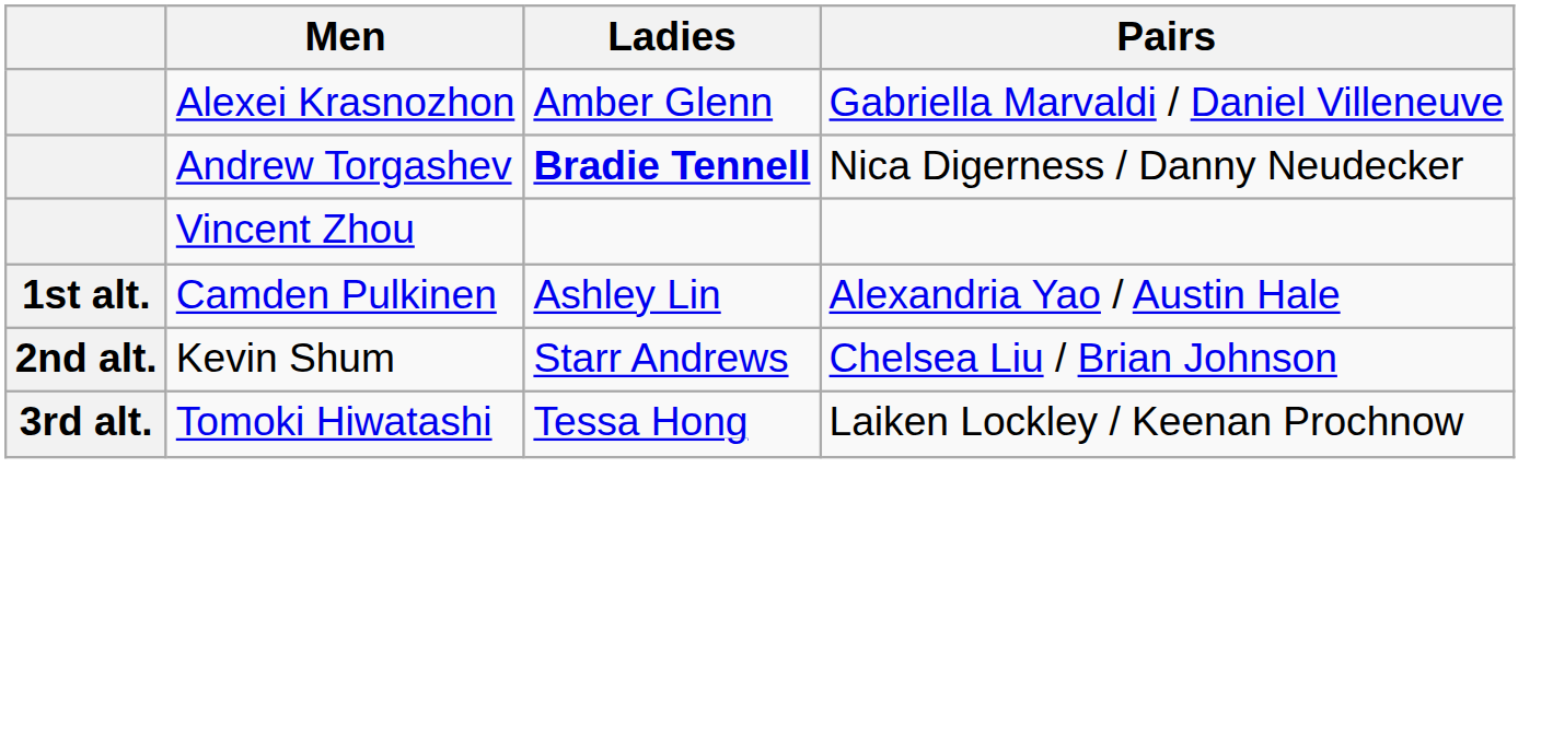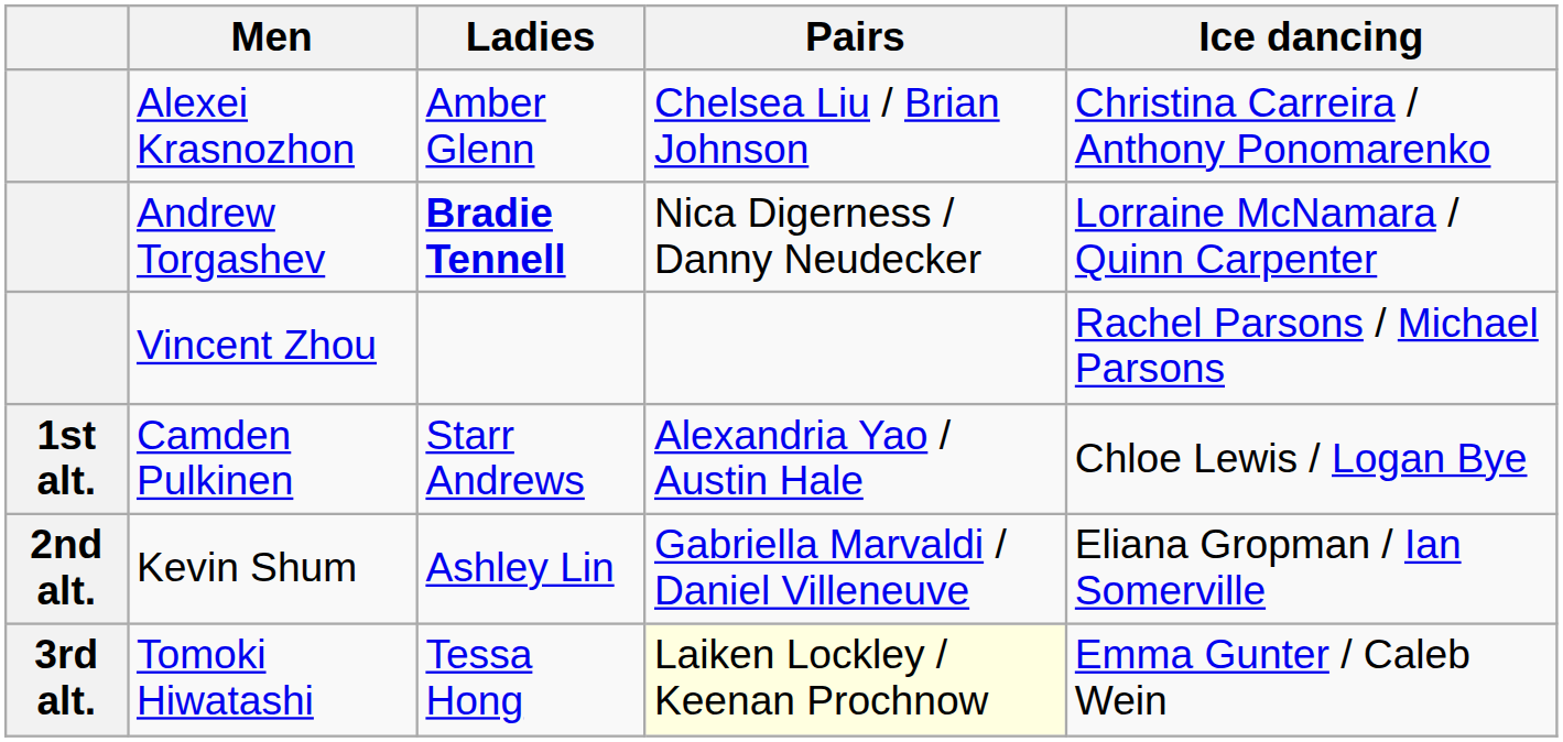 <table class="wikitable">
 <tr>
 <th></th>
 <th>Men</th>
 <th>Ladies</th>
 <th>Pairs</th>
+<th>Ice dancing</th>
 </tr>
 <tr>
 <th></th>
 <td><a href='#'>Alexei Krasnozhon</a></td>
 <td><a href='#'>Amber Glenn</a></td>
-<td><a href='#'>Gabriella Marvaldi</a> / <a href='#'>Daniel Villeneuve</a></td>
+<td><a href='#'>Chelsea Liu</a> / <a href='#'>Brian Johnson</a></td>
+<td><a href='#'>Christina Carreira</a> / <a href='#'>Anthony Ponomarenko</a></td>
 </tr>
 <tr>
 <th></th>
 <td><a href='#'>Andrew Torgashev</a></td>
 <td><strong><a href='#'>Bradie Tennell</a></strong></td>
 <td>Nica Digerness / Danny Neudecker</td>
+<td><a href='#'>Lorraine McNamara</a> / <a href='#'>Quinn Carpenter</a></td>
 </tr>
 <tr>
 <th></th>
 <td><a href='#'>Vincent Zhou</a></td>
 <td></td>
 <td></td>
+<td><a href='#'>Rachel Parsons</a> / <a href='#'>Michael Parsons</a></td>
 </tr>
 <tr>
 <th>1st alt.</th>
 <td><a href='#'>Camden Pulkinen</a></td>
-<td><a href='#'>Ashley Lin</a></td>
+<td><a href='#'>Starr Andrews</a></td>
 <td><a href='#'>Alexandria Yao</a> / <a href='#'>Austin Hale</a></td>
+<td>Chloe Lewis / <a href='#'>Logan Bye</a></td>
 </tr>
 <tr>
 <th>2nd alt.</th>
 <td>Kevin Shum</td>
-<td><a href='#'>Starr Andrews</a></td>
-<td><a href='#'>Chelsea Liu</a> / <a href='#'>Brian Johnson</a></td>
+<td><a href='#'>Ashley Lin</a></td>
+<td><a href='#'>Gabriella Marvaldi</a> / <a href='#'>Daniel Villeneuve</a></td>
+<td>Eliana Gropman / <a href='#'>Ian Somerville</a></td>
 </tr>
 <tr>
 <th>3rd alt.</th>
 <td><a href='#'>Tomoki Hiwatashi</a></td>
 <td><a href='#'>Tessa Hong</a></td>
-<td>Laiken Lockley / Keenan Prochnow</td>
+<td style="background: lightyellow;">Laiken Lockley / Keenan Prochnow</td>
+<td><a href='#'>Emma Gunter</a> / Caleb Wein</td>
 </tr>
 </table>
